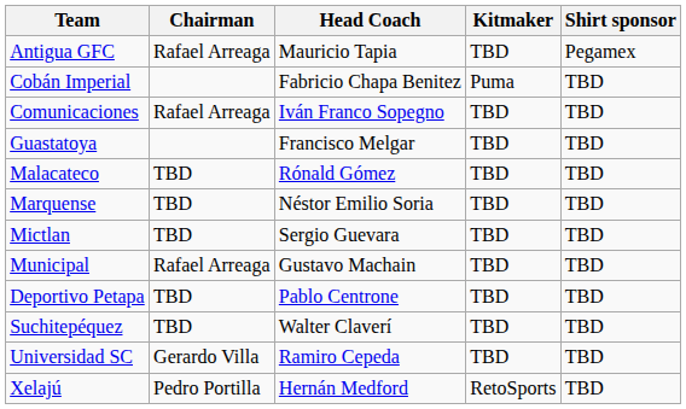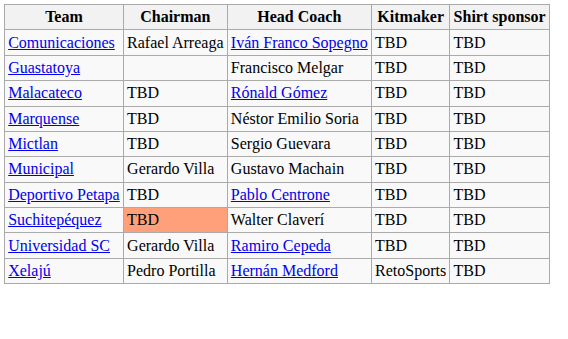 <table class="wikitable sortable" style="text-align: left;">
 <tr>
 <th>Team</th>
 <th>Chairman</th>
 <th>Head Coach</th>
 <th>Kitmaker</th>
 <th>Shirt sponsor</th>
-</tr>
-<tr>
-<td><a href='#'>Antigua GFC</a></td>
-<td> Rafael Arreaga</td>
-<td> Mauricio Tapia</td>
-<td>TBD</td>
-<td>Pegamex</td>
-</tr>
-<tr>
-<td><a href='#'>Cobán Imperial</a></td>
-<td></td>
-<td> Fabricio Chapa Benitez</td>
-<td>Puma</td>
-<td>TBD</td>
 </tr>
 <tr>
 <td><a href='#'>Comunicaciones</a></td>
 <td> Rafael Arreaga</td>
 <td> <a href='#'>Iván Franco Sopegno</a></td>
 <td>TBD</td>
 <td>TBD</td>
 </tr>
 <tr>
 <td><a href='#'>Guastatoya</a></td>
 <td></td>
 <td> Francisco Melgar</td>
 <td>TBD</td>
 <td>TBD</td>
 </tr>
 <tr>
 <td><a href='#'>Malacateco</a></td>
 <td> TBD</td>
 <td> <a href='#'>Rónald Gómez</a></td>
 <td>TBD</td>
 <td>TBD</td>
 </tr>
 <tr>
 <td><a href='#'>Marquense</a></td>
 <td> TBD</td>
 <td> Néstor Emilio Soria</td>
 <td>TBD</td>
 <td>TBD</td>
 </tr>
 <tr>
 <td><a href='#'>Mictlan</a></td>
 <td> TBD</td>
 <td> Sergio Guevara</td>
 <td>TBD</td>
 <td>TBD</td>
 </tr>
 <tr>
 <td><a href='#'>Municipal</a></td>
-<td> Rafael Arreaga</td>
+<td> Gerardo Villa</td>
 <td> Gustavo Machain</td>
 <td>TBD</td>
 <td>TBD</td>
 </tr>
 <tr>
 <td><a href='#'>Deportivo Petapa</a></td>
 <td> TBD</td>
 <td> <a href='#'>Pablo Centrone</a></td>
 <td>TBD</td>
 <td>TBD</td>
 </tr>
 <tr>
 <td><a href='#'>Suchitepéquez</a></td>
-<td> TBD</td>
+<td style="background: lightsalmon;"> TBD</td>
 <td> Walter Claverí</td>
 <td>TBD</td>
 <td>TBD</td>
 </tr>
 <tr>
 <td><a href='#'>Universidad SC</a></td>
 <td> Gerardo Villa</td>
 <td> <a href='#'>Ramiro Cepeda</a></td>
 <td>TBD</td>
 <td>TBD</td>
 </tr>
 <tr>
 <td><a href='#'>Xelajú</a></td>
 <td> Pedro Portilla</td>
 <td> <a href='#'>Hernán Medford</a></td>
 <td>RetoSports</td>
 <td>TBD</td>
 </tr>
 </table>
